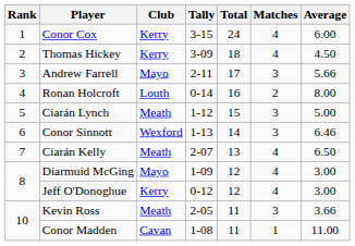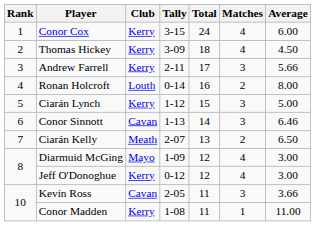 <table class="wikitable">
 <tr>
 <th>Rank</th>
 <th>Player</th>
 <th>Club</th>
 <th>Tally</th>
 <th>Total</th>
 <th>Matches</th>
 <th>Average</th>
 </tr>
 <tr>
 <td rowspan="1" style="text-align:center;">1</td>
 <td><a href='#'>Conor Cox</a></td>
 <td><a href='#'>Kerry</a></td>
 <td align=center>3-15</td>
 <td align=center>24</td>
 <td align=center>4</td>
 <td align=center>6.00</td>
 </tr>
 <tr>
 <td rowspan="1" style="text-align:center;">2</td>
 <td>Thomas Hickey</td>
 <td><a href='#'>Kerry</a></td>
 <td align=center>3-09</td>
 <td align=center>18</td>
 <td align=center>4</td>
 <td align=center>4.50</td>
 </tr>
 <tr>
 <td rowspan="1" style="text-align:center;">3</td>
 <td>Andrew Farrell</td>
-<td><a href='#'>Mayo</a></td>
+<td><a href='#'>Kerry</a></td>
 <td align=center>2-11</td>
 <td align=center>17</td>
 <td align=center>3</td>
 <td align=center>5.66</td>
 </tr>
 <tr>
 <td rowspan="1" style="text-align:center;">4</td>
 <td>Ronan Holcroft</td>
 <td><a href='#'>Louth</a></td>
 <td align=center>0-14</td>
 <td align=center>16</td>
 <td align=center>2</td>
 <td align=center>8.00</td>
 </tr>
 <tr>
 <td rowspan="1" style="text-align:center;">5</td>
 <td>Ciarán Lynch</td>
-<td><a href='#'>Meath</a></td>
+<td><a href='#'>Kerry</a></td>
 <td align=center>1-12</td>
 <td align=center>15</td>
 <td align=center>3</td>
 <td align=center>5.00</td>
 </tr>
 <tr>
 <td rowspan="1" style="text-align:center;">6</td>
 <td>Conor Sinnott</td>
-<td><a href='#'>Wexford</a></td>
+<td><a href='#'>Cavan</a></td>
 <td align=center>1-13</td>
 <td align=center>14</td>
 <td align=center>3</td>
 <td align=center>6.46</td>
 </tr>
 <tr>
 <td rowspan="1" style="text-align:center;">7</td>
 <td>Ciarán Kelly</td>
 <td><a href='#'>Meath</a></td>
 <td align=center>2-07</td>
 <td align=center>13</td>
-<td align=center>4</td>
+<td align=center>2</td>
 <td align=center>6.50</td>
 </tr>
 <tr>
 <td rowspan="2" style="text-align:center;">8</td>
 <td>Diarmuid McGing</td>
 <td><a href='#'>Mayo</a></td>
 <td align=center>1-09</td>
 <td align=center>12</td>
 <td align=center>4</td>
 <td align=center>3.00</td>
 </tr>
 <tr>
 <td>Jeff O'Donoghue</td>
 <td><a href='#'>Kerry</a></td>
 <td align=center>0-12</td>
 <td align=center>12</td>
 <td align=center>4</td>
 <td align=center>3.00</td>
 </tr>
 <tr>
 <td rowspan="2" style="text-align:center;">10</td>
 <td>Kevin Ross</td>
-<td><a href='#'>Meath</a></td>
+<td><a href='#'>Cavan</a></td>
 <td align=center>2-05</td>
 <td align=center>11</td>
 <td align=center>3</td>
 <td align=center>3.66</td>
 </tr>
 <tr>
 <td>Conor Madden</td>
-<td><a href='#'>Cavan</a></td>
+<td><a href='#'>Kerry</a></td>
 <td align=center>1-08</td>
 <td align=center>11</td>
 <td align=center>1</td>
 <td align=center>11.00</td>
 </tr>
 </table>
